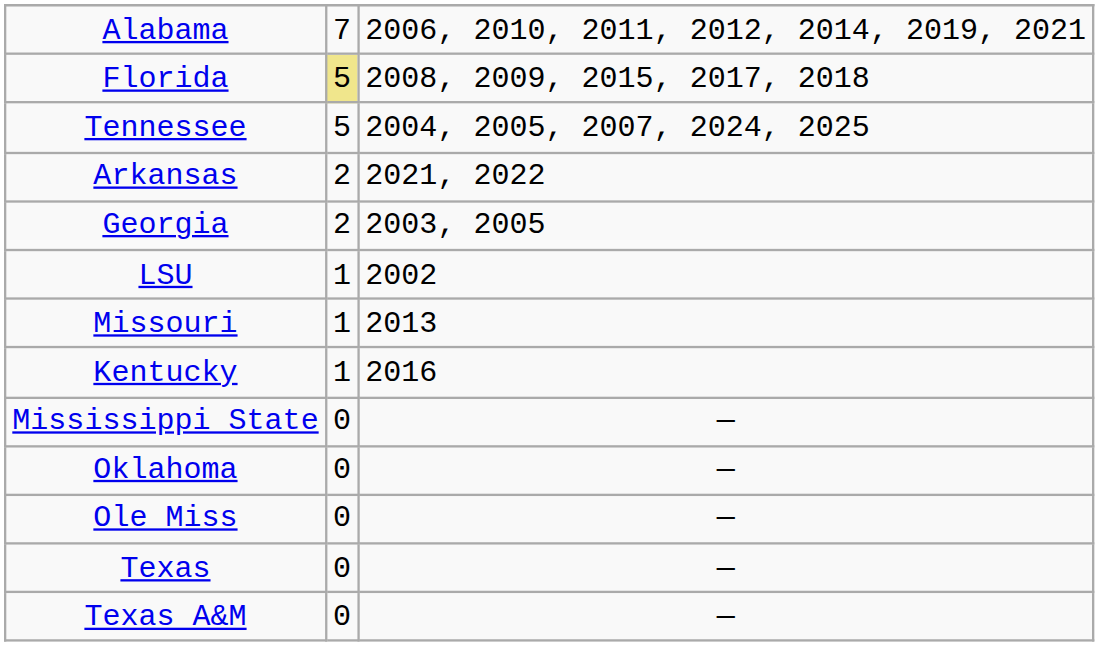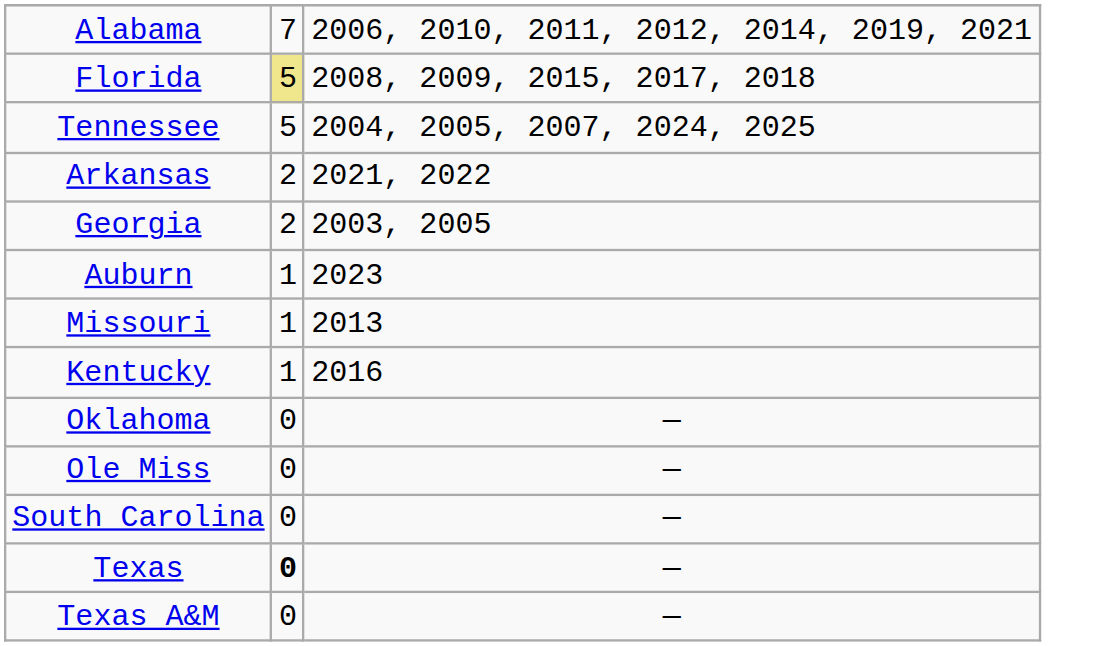 <table class="wikitable sortable">
 <tr>
 </tr>
 <tr style="text-align:center;">
 <td><a href='#'>Alabama</a></td>
 <td>7</td>
 <td style="text-align:left;">2006, 2010, 2011, 2012, 2014, 2019, 2021</td>
 </tr>
 <tr style="text-align:center;">
 <td><a href='#'>Florida</a></td>
 <td style="background: khaki;">5</td>
 <td style="text-align:left;">2008, 2009, 2015, 2017, 2018</td>
 </tr>
 <tr style="text-align:center;">
 <td style="text-align:center;"><a href='#'>Tennessee</a></td>
 <td>5</td>
 <td style="text-align:left;">2004, 2005, 2007, 2024, 2025</td>
 </tr>
 <tr style="text-align:center;">
 <td><a href='#'>Arkansas</a></td>
 <td>2</td>
 <td style="text-align:left;">2021, 2022</td>
 </tr>
 <tr style="text-align:center;">
 <td><a href='#'>Georgia</a></td>
 <td>2</td>
 <td style="text-align:left;">2003, 2005</td>
 </tr>
-<tr style="text-align:center;">
-<td><a href='#'>LSU</a></td>
+<tr align=center>
+<td><a href='#'>Auburn</a></td>
 <td>1</td>
-<td style="text-align:left;">2002</td>
+<td style="text-align:left;">2023</td>
 </tr>
 <tr style="text-align:center;">
 <td><a href='#'>Missouri</a></td>
 <td>1</td>
 <td style="text-align:left;">2013</td>
 </tr>
 <tr style="text-align:center;">
 <td><a href='#'>Kentucky</a></td>
 <td>1</td>
 <td style="text-align:left;">2016</td>
 </tr>
 <tr align=center>
-<td><a href='#'>Mississippi State</a></td>
-<td>0</td>
-<td>—</td>
-</tr>
-<tr align=center>
 <td><a href='#'>Oklahoma</a></td>
 <td>0</td>
 <td>—</td>
 </tr>
 <tr align=center>
 <td><a href='#'>Ole Miss</a></td>
 <td>0</td>
 <td>—</td>
 </tr>
 <tr align=center>
+<td><a href='#'>South Carolina</a></td>
+<td>0</td>
+<td>—</td>
+</tr>
+<tr align=center>
 <td><a href='#'>Texas</a></td>
-<td>0</td>
+<td><strong>0</strong></td>
 <td>—</td>
 </tr>
 <tr align=center>
 <td><a href='#'>Texas A&M</a></td>
 <td>0</td>
 <td>—</td>
 </tr>
 </table>
